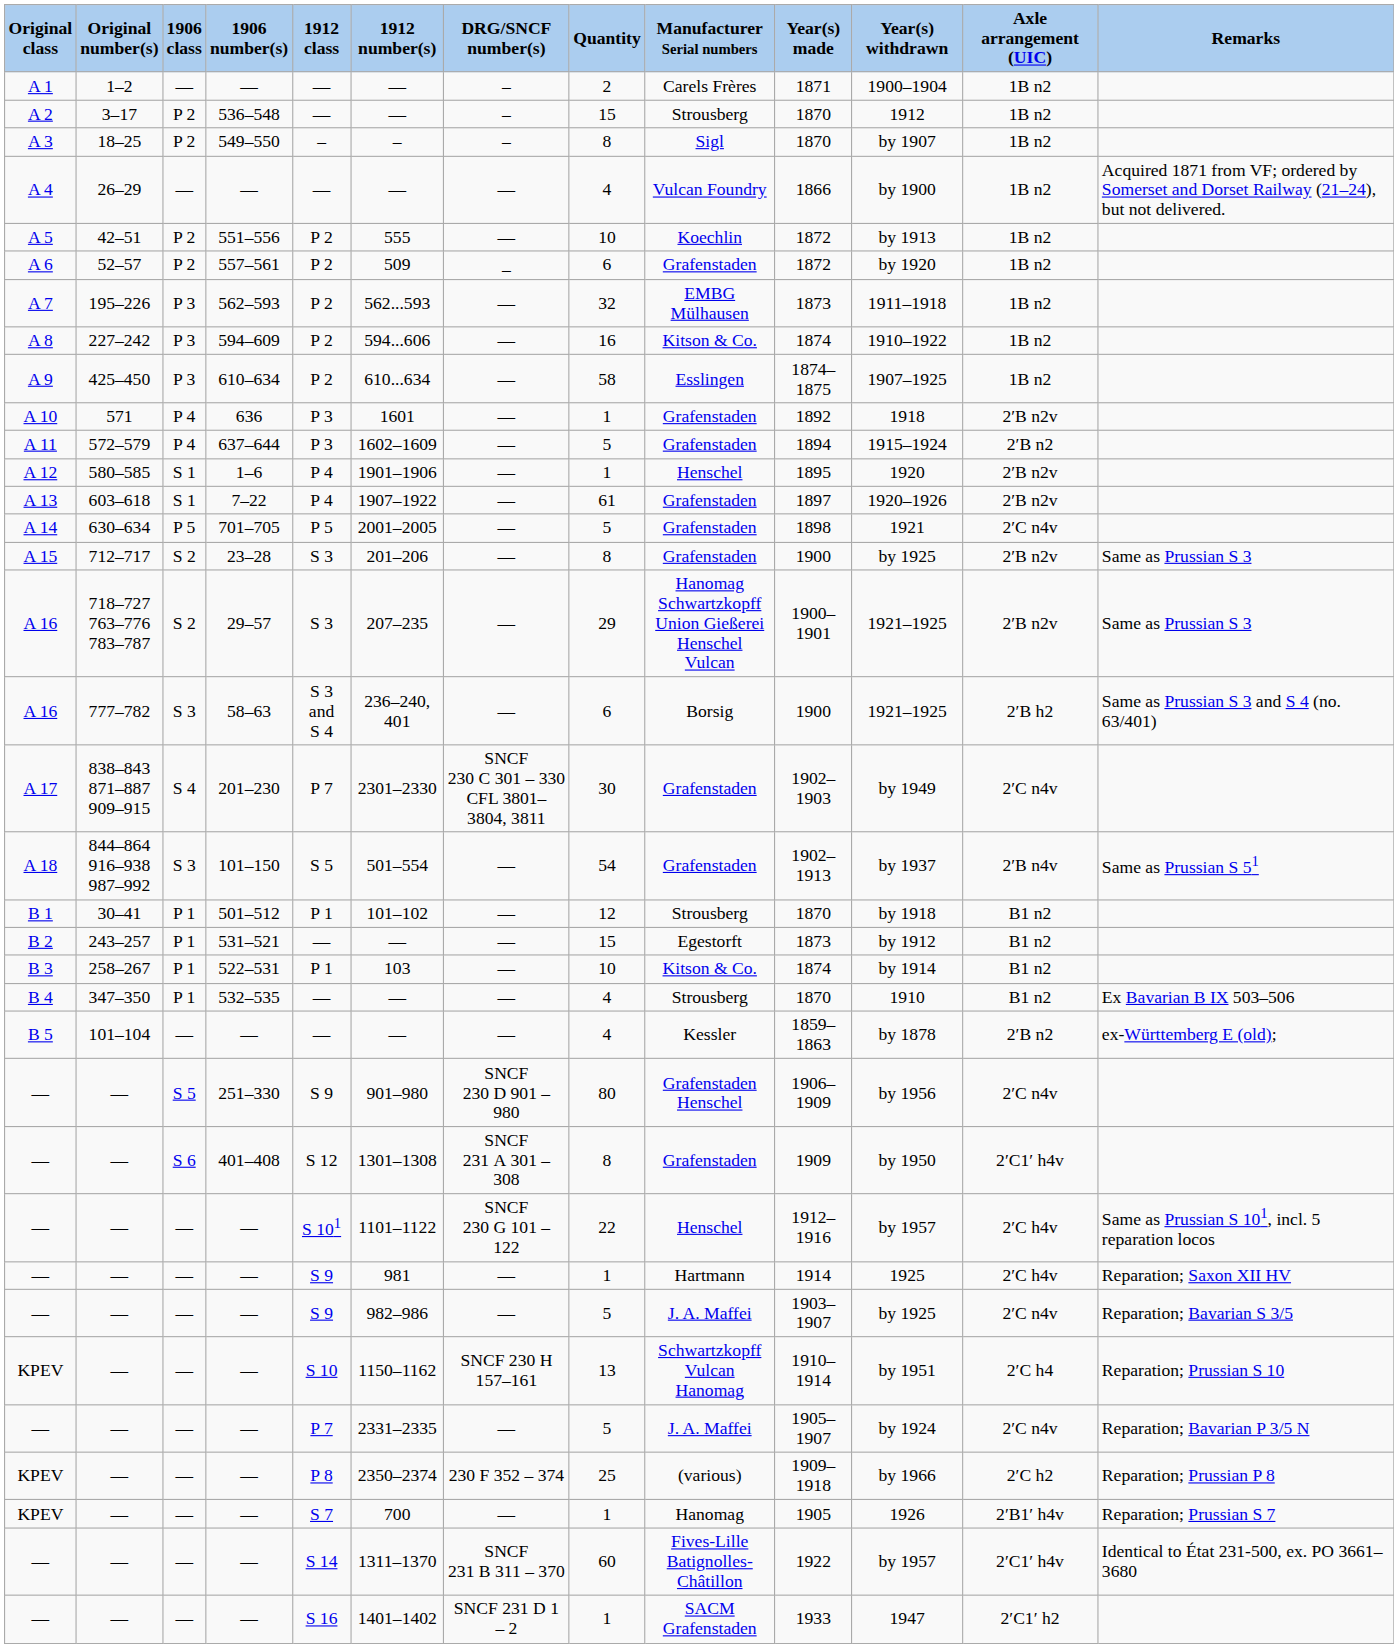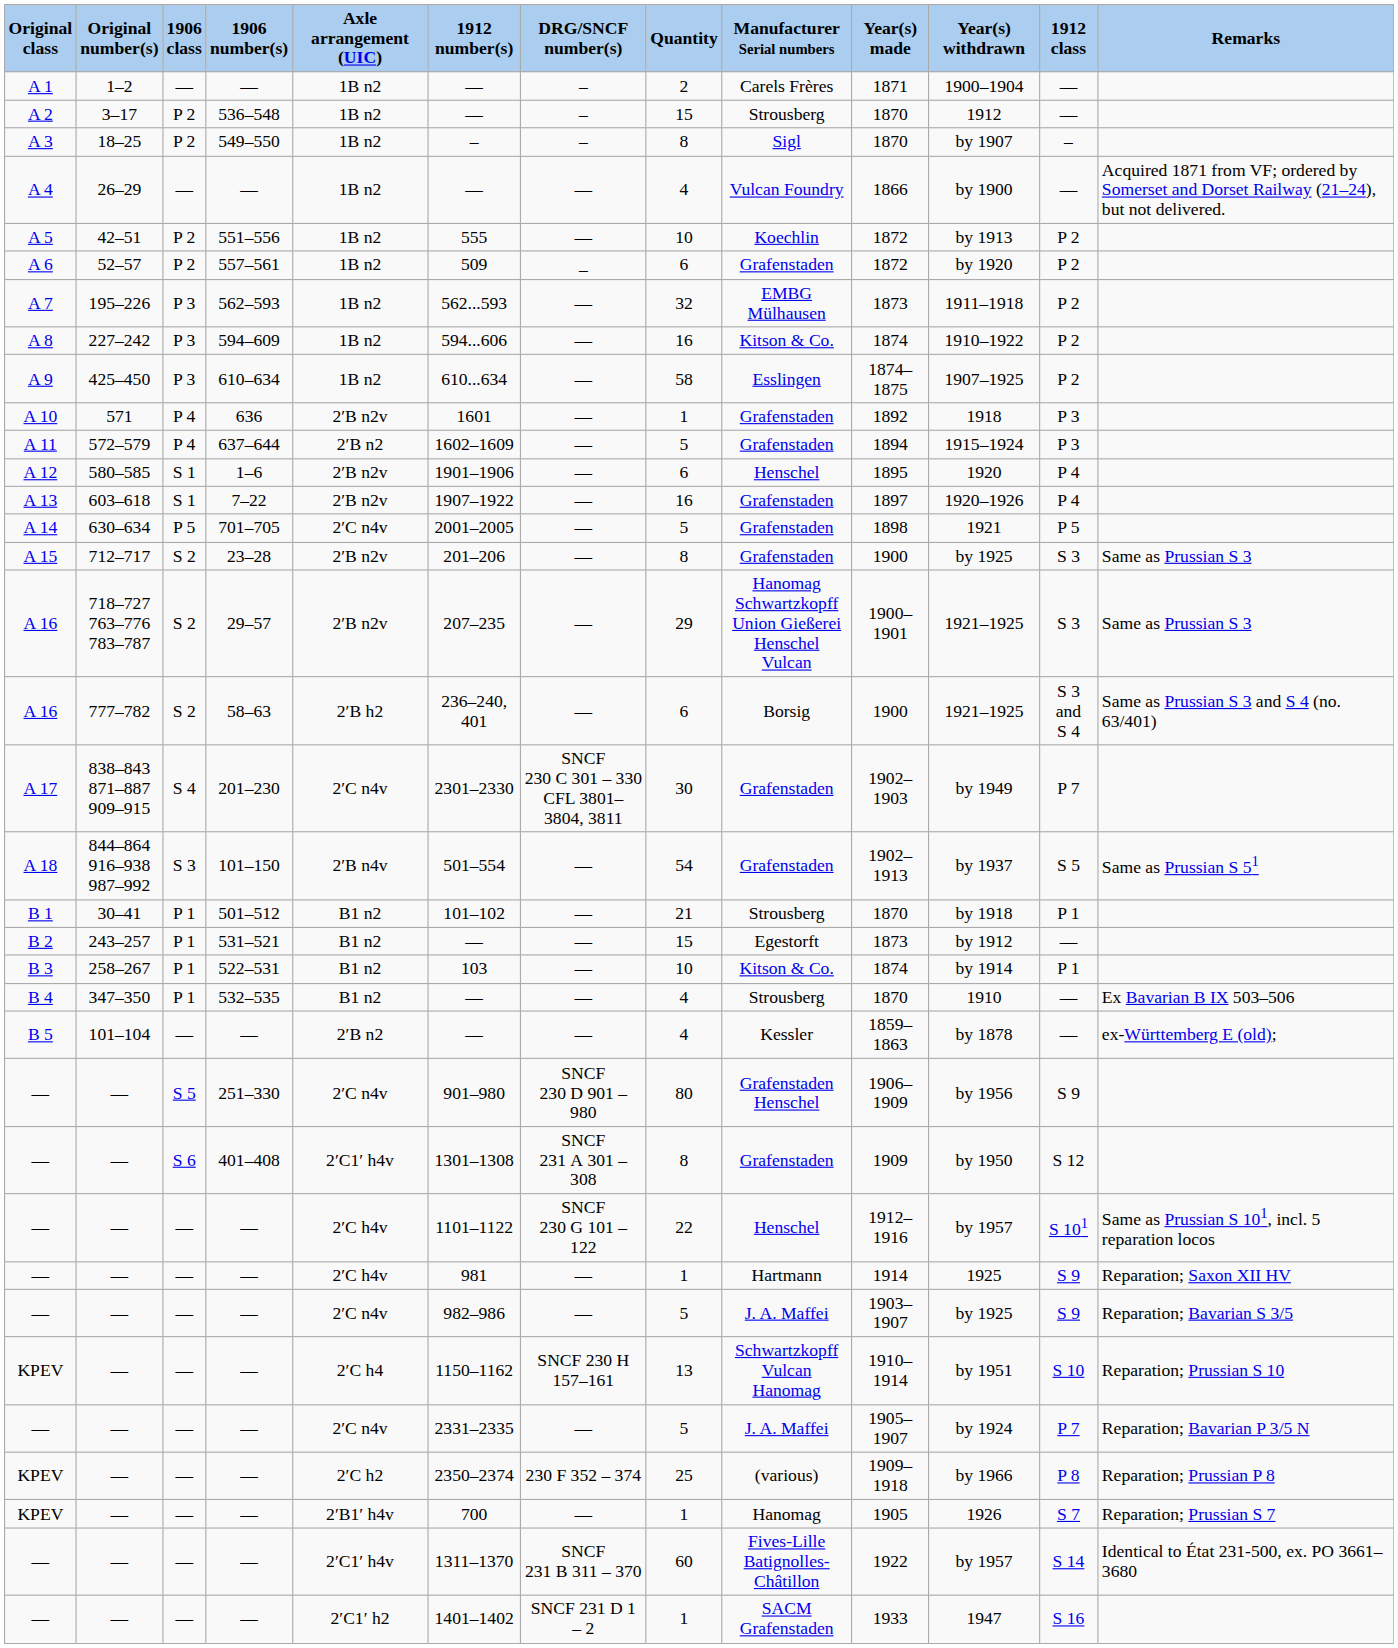 <table class="wikitable"  width="100%" style=text-align:center>
 <tr>
 <th style="background:#abcdef">Original<br>class</th>
 <th style="background:#abcdef">Original<br>number(s)</th>
 <th style="background:#abcdef">1906<br>class</th>
 <th style="background:#abcdef">1906<br>number(s)</th>
-<th style="background:#abcdef">1912<br>class</th>
+<th style="background:#abcdef">Axle arrangement (<a href='#'>UIC</a>)</th>
 <th style="background:#abcdef">1912<br>number(s)</th>
 <th style="background:#abcdef">DRG/SNCF number(s)</th>
 <th style="background:#abcdef">Quantity</th>
 <th style="background:#abcdef">Manufacturer<br><small>Serial numbers</small></th>
 <th style="background:#abcdef">Year(s) made</th>
 <th style="background:#abcdef">Year(s) withdrawn</th>
-<th style="background:#abcdef">Axle arrangement (<a href='#'>UIC</a>)</th>
+<th style="background:#abcdef">1912<br>class</th>
 <th style="background:#abcdef">Remarks</th>
 </tr>
 <tr>
 <td><a href='#'>A 1</a></td>
 <td>1–2</td>
 <td>—</td>
 <td>—</td>
-<td>—</td>
+<td>1B n2</td>
 <td>—</td>
 <td>–</td>
 <td>2</td>
 <td>Carels Frères</td>
 <td>1871</td>
 <td>1900–1904</td>
-<td>1B n2</td>
+<td>—</td>
 <td align=left></td>
 </tr>
 <tr>
 <td><a href='#'>A 2</a></td>
 <td>3–17</td>
 <td>P 2</td>
 <td>536–548</td>
-<td>—</td>
+<td>1B n2</td>
 <td>—</td>
 <td>–</td>
 <td>15</td>
 <td>Strousberg</td>
 <td>1870</td>
 <td>1912</td>
-<td>1B n2</td>
+<td>—</td>
 <td align=left></td>
 </tr>
 <tr>
 <td><a href='#'>A 3</a></td>
 <td>18–25</td>
 <td>P 2</td>
 <td>549–550</td>
-<td>–</td>
+<td>1B n2</td>
 <td>–</td>
 <td>–</td>
 <td>8</td>
 <td><a href='#'>Sigl</a></td>
 <td>1870</td>
 <td>by 1907</td>
-<td>1B n2</td>
+<td>–</td>
 <td align=left></td>
 </tr>
 <tr>
 <td><a href='#'>A 4</a></td>
 <td>26–29</td>
 <td>—</td>
 <td>—</td>
-<td>—</td>
+<td>1B n2</td>
 <td>—</td>
 <td>—</td>
 <td>4</td>
 <td><a href='#'>Vulcan Foundry</a></td>
 <td>1866</td>
 <td>by 1900</td>
-<td>1B n2</td>
+<td>—</td>
 <td align=left>Acquired 1871 from VF; ordered by <a href='#'>Somerset and Dorset Railway</a> (<a href='#'>21–24</a>), but not delivered.</td>
 </tr>
 <tr>
 <td><a href='#'>A 5</a></td>
 <td>42–51</td>
 <td>P 2</td>
 <td>551–556</td>
-<td>P 2</td>
+<td>1B n2</td>
 <td>555</td>
 <td>—</td>
 <td>10</td>
 <td><a href='#'>Koechlin</a></td>
 <td>1872</td>
 <td>by 1913</td>
-<td>1B n2</td>
+<td>P 2</td>
 <td align=left></td>
 </tr>
 <tr>
 <td><a href='#'>A 6</a></td>
 <td>52–57</td>
 <td>P 2</td>
 <td>557–561</td>
-<td>P 2</td>
+<td>1B n2</td>
 <td>509</td>
 <td>_</td>
 <td>6</td>
 <td><a href='#'>Grafenstaden</a></td>
 <td>1872</td>
 <td>by 1920</td>
-<td>1B n2</td>
+<td>P 2</td>
 <td align=left></td>
 </tr>
 <tr>
 <td><a href='#'>A 7</a></td>
 <td>195–226</td>
 <td>P 3</td>
 <td>562–593</td>
-<td>P 2</td>
+<td>1B n2</td>
 <td>562...593</td>
 <td>—</td>
 <td>32</td>
 <td><a href='#'>EMBG Mülhausen</a></td>
 <td>1873</td>
 <td>1911–1918</td>
-<td>1B n2</td>
+<td>P 2</td>
 <td align=left></td>
 </tr>
 <tr>
 <td><a href='#'>A 8</a></td>
 <td>227–242</td>
 <td>P 3</td>
 <td>594–609</td>
-<td>P 2</td>
+<td>1B n2</td>
 <td>594...606</td>
 <td>—</td>
 <td>16</td>
 <td><a href='#'>Kitson & Co.</a></td>
 <td>1874</td>
 <td>1910–1922</td>
-<td>1B n2</td>
+<td>P 2</td>
 <td align=left></td>
 </tr>
 <tr>
 <td><a href='#'>A 9</a></td>
 <td>425–450</td>
 <td>P 3</td>
 <td>610–634</td>
-<td>P 2</td>
+<td>1B n2</td>
 <td>610...634</td>
 <td>—</td>
 <td>58</td>
 <td><a href='#'>Esslingen</a></td>
 <td>1874–1875</td>
 <td>1907–1925</td>
-<td>1B n2</td>
+<td>P 2</td>
 <td align=left></td>
 </tr>
 <tr>
 <td><a href='#'>A 10</a></td>
 <td>571</td>
 <td>P 4</td>
 <td>636</td>
-<td>P 3</td>
+<td>2′B n2v</td>
 <td>1601</td>
 <td>—</td>
 <td>1</td>
 <td><a href='#'>Grafenstaden</a></td>
 <td>1892</td>
 <td>1918</td>
-<td>2′B n2v</td>
+<td>P 3</td>
 <td align=left></td>
 </tr>
 <tr>
 <td><a href='#'>A 11</a></td>
 <td>572–579</td>
 <td>P 4</td>
 <td>637–644</td>
-<td>P 3</td>
+<td>2′B n2</td>
 <td>1602–1609</td>
 <td>—</td>
 <td>5</td>
 <td><a href='#'>Grafenstaden</a></td>
 <td>1894</td>
 <td>1915–1924</td>
-<td>2′B n2</td>
+<td>P 3</td>
 <td align=left></td>
 </tr>
 <tr>
 <td><a href='#'>A 12</a></td>
 <td>580–585</td>
 <td>S 1</td>
 <td>1–6</td>
-<td>P 4</td>
+<td>2′B n2v</td>
 <td>1901–1906</td>
 <td>—</td>
-<td>1</td>
+<td>6</td>
 <td><a href='#'>Henschel</a></td>
 <td>1895</td>
 <td>1920</td>
-<td>2′B n2v</td>
+<td>P 4</td>
 <td align=left></td>
 </tr>
 <tr>
 <td><a href='#'>A 13</a></td>
 <td>603–618</td>
 <td>S 1</td>
 <td>7–22</td>
-<td>P 4</td>
+<td>2′B n2v</td>
 <td>1907–1922</td>
 <td>—</td>
-<td>61</td>
+<td>16</td>
 <td><a href='#'>Grafenstaden</a></td>
 <td>1897</td>
 <td>1920–1926</td>
-<td>2′B n2v</td>
+<td>P 4</td>
 <td align=left></td>
 </tr>
 <tr>
 <td><a href='#'>A 14</a></td>
 <td>630–634</td>
 <td>P 5</td>
 <td>701–705</td>
-<td>P 5</td>
+<td>2′C n4v</td>
 <td>2001–2005</td>
 <td>—</td>
 <td>5</td>
 <td><a href='#'>Grafenstaden</a></td>
 <td>1898</td>
 <td>1921</td>
-<td>2′C n4v</td>
+<td>P 5</td>
 <td align=left></td>
 </tr>
 <tr>
 <td><a href='#'>A 15</a></td>
 <td>712–717</td>
 <td>S 2</td>
 <td>23–28</td>
-<td>S 3</td>
+<td>2′B n2v</td>
 <td>201–206</td>
 <td>—</td>
 <td>8</td>
 <td><a href='#'>Grafenstaden</a></td>
 <td>1900</td>
 <td>by 1925</td>
-<td>2′B n2v</td>
+<td>S 3</td>
 <td align=left>Same as <a href='#'>Prussian S 3</a></td>
 </tr>
 <tr>
 <td><a href='#'>A 16</a></td>
 <td>718–727<br>763–776<br>783–787</td>
 <td>S 2</td>
 <td>29–57</td>
-<td>S 3</td>
+<td>2′B n2v</td>
 <td>207–235</td>
 <td>—</td>
 <td>29</td>
 <td><a href='#'>Hanomag</a><br><a href='#'>Schwartzkopff</a><br><a href='#'>Union Gießerei</a><br><a href='#'>Henschel</a><br><a href='#'>Vulcan</a></td>
 <td>1900–1901</td>
 <td>1921–1925</td>
-<td>2′B n2v</td>
+<td>S 3</td>
 <td align=left>Same as <a href='#'>Prussian S 3</a></td>
 </tr>
 <tr>
 <td><a href='#'>A 16</a></td>
 <td>777–782</td>
-<td>S 3</td>
+<td>S 2</td>
 <td>58–63</td>
-<td>S 3 and S 4</td>
+<td>2′B h2</td>
 <td>236–240, 401</td>
 <td>—</td>
 <td>6</td>
 <td>Borsig</td>
 <td>1900</td>
 <td>1921–1925</td>
-<td>2′B h2</td>
+<td>S 3 and S 4</td>
 <td align=left>Same as <a href='#'>Prussian S 3</a> and <a href='#'>S 4</a> (no. 63/401)</td>
 </tr>
 <tr>
 <td><a href='#'>A 17</a></td>
 <td>838–843<br>871–887<br>909–915</td>
 <td>S 4</td>
 <td>201–230</td>
-<td>P 7</td>
+<td>2′C n4v</td>
 <td>2301–2330</td>
 <td>SNCF 230 C 301 – 330<br>CFL 3801–3804, 3811</td>
 <td>30</td>
 <td><a href='#'>Grafenstaden</a></td>
 <td>1902–1903</td>
 <td>by 1949</td>
-<td>2′C n4v</td>
+<td>P 7</td>
 <td align=left></td>
 </tr>
 <tr>
 <td><a href='#'>A 18</a></td>
 <td>844–864<br>916–938<br>987–992</td>
 <td>S 3</td>
 <td>101–150</td>
-<td>S 5</td>
+<td>2′B n4v</td>
 <td>501–554</td>
 <td>—</td>
 <td align="center">54</td>
 <td><a href='#'>Grafenstaden</a></td>
 <td align="center">1902–1913</td>
 <td>by 1937</td>
-<td>2′B n4v</td>
+<td>S 5</td>
 <td align=left>Same as <a href='#'>Prussian S 5<sup>1</sup></a></td>
 </tr>
 <tr>
 <td><a href='#'>B 1</a></td>
 <td>30–41</td>
 <td>P 1</td>
 <td>501–512</td>
-<td>P 1</td>
+<td>B1 n2</td>
 <td>101–102</td>
 <td>—</td>
-<td>12</td>
+<td>21</td>
 <td>Strousberg</td>
 <td>1870</td>
 <td>by 1918</td>
-<td>B1 n2</td>
+<td>P 1</td>
 <td align=left></td>
 </tr>
 <tr>
 <td><a href='#'>B 2</a></td>
 <td>243–257</td>
 <td>P 1</td>
 <td>531–521</td>
-<td>—</td>
+<td>B1 n2</td>
 <td>—</td>
 <td>—</td>
 <td>15</td>
 <td>Egestorft</td>
 <td>1873</td>
 <td>by 1912</td>
-<td>B1 n2</td>
+<td>—</td>
 <td align=left></td>
 </tr>
 <tr>
 <td><a href='#'>B 3</a></td>
 <td>258–267</td>
 <td>P 1</td>
 <td>522–531</td>
-<td>P 1</td>
+<td>B1 n2</td>
 <td>103</td>
 <td>—</td>
 <td>10</td>
 <td><a href='#'>Kitson & Co.</a></td>
 <td>1874</td>
 <td>by 1914</td>
-<td>B1 n2</td>
+<td>P 1</td>
 <td align=left></td>
 </tr>
 <tr>
 <td><a href='#'>B 4</a></td>
 <td>347–350</td>
 <td>P 1</td>
 <td>532–535</td>
-<td>—</td>
+<td>B1 n2</td>
 <td>—</td>
 <td>—</td>
 <td>4</td>
 <td>Strousberg</td>
 <td>1870</td>
 <td>1910</td>
-<td>B1 n2</td>
+<td>—</td>
 <td align=left>Ex <a href='#'>Bavarian B IX</a> 503–506</td>
 </tr>
 <tr>
 <td><a href='#'>B 5</a></td>
 <td>101–104</td>
 <td>—</td>
 <td>—</td>
-<td>—</td>
+<td>2′B n2</td>
 <td>—</td>
 <td>—</td>
 <td>4</td>
 <td>Kessler</td>
 <td>1859–1863</td>
 <td>by 1878</td>
-<td>2′B n2</td>
+<td>—</td>
 <td align=left>ex-<a href='#'>Württemberg E (old)</a>;</td>
 </tr>
 <tr>
 <td>—</td>
 <td>—</td>
 <td><a href='#'>S 5</a></td>
 <td>251–330</td>
-<td>S 9</td>
+<td>2′C n4v</td>
 <td>901–980</td>
 <td>SNCF 230 D 901 – 980</td>
 <td>80</td>
 <td><a href='#'>Grafenstaden</a><br><a href='#'>Henschel</a></td>
 <td>1906–1909</td>
 <td>by 1956</td>
-<td>2′C n4v</td>
+<td>S 9</td>
 <td align=left></td>
 </tr>
 <tr>
 <td>—</td>
 <td>—</td>
 <td><a href='#'>S 6</a></td>
 <td>401–408</td>
-<td>S 12</td>
+<td>2′C1′ h4v</td>
 <td>1301–1308</td>
 <td>SNCF 231 A 301 – 308</td>
 <td>8</td>
 <td><a href='#'>Grafenstaden</a></td>
 <td>1909</td>
 <td>by 1950</td>
-<td>2′C1′ h4v</td>
+<td>S 12</td>
 <td align=left></td>
 </tr>
 <tr>
 <td>—</td>
 <td>—</td>
 <td>—</td>
 <td>—</td>
-<td><a href='#'>S 10<sup>1</sup></a></td>
+<td>2′C h4v</td>
 <td>1101–1122</td>
 <td>SNCF 230 G 101 – 122</td>
 <td>22</td>
 <td><a href='#'>Henschel</a></td>
 <td>1912–1916</td>
 <td>by 1957</td>
-<td>2′C h4v</td>
+<td><a href='#'>S 10<sup>1</sup></a></td>
 <td align=left>Same as <a href='#'>Prussian S 10<sup>1</sup></a>, incl. 5 reparation locos</td>
 </tr>
 <tr>
 <td>—</td>
 <td>—</td>
 <td>—</td>
 <td>—</td>
-<td><a href='#'>S 9</a></td>
+<td>2′C h4v</td>
 <td>981</td>
 <td>—</td>
 <td>1</td>
 <td>Hartmann</td>
 <td>1914</td>
 <td>1925</td>
-<td>2′C h4v</td>
+<td><a href='#'>S 9</a></td>
 <td align=left>Reparation; <a href='#'>Saxon XII HV</a></td>
 </tr>
 <tr>
 <td>—</td>
 <td>—</td>
 <td>—</td>
 <td>—</td>
-<td><a href='#'>S 9</a></td>
+<td>2′C n4v</td>
 <td>982–986</td>
 <td>—</td>
 <td>5</td>
 <td><a href='#'>J. A. Maffei</a></td>
 <td>1903–1907</td>
 <td>by 1925</td>
-<td>2′C n4v</td>
+<td><a href='#'>S 9</a></td>
 <td align=left>Reparation; <a href='#'>Bavarian S 3/5</a></td>
 </tr>
 <tr>
 <td>KPEV</td>
 <td>—</td>
 <td>—</td>
 <td>—</td>
-<td><a href='#'>S 10</a></td>
+<td>2′C h4</td>
 <td>1150–1162</td>
 <td>SNCF 230 H 157–161</td>
 <td>13</td>
 <td><a href='#'>Schwartzkopff</a><br><a href='#'>Vulcan</a><br><a href='#'>Hanomag</a></td>
 <td>1910–1914</td>
 <td>by 1951</td>
-<td>2′C h4</td>
+<td><a href='#'>S 10</a></td>
 <td align=left>Reparation; <a href='#'>Prussian S 10</a></td>
 </tr>
 <tr>
 <td>—</td>
 <td>—</td>
 <td>—</td>
 <td>—</td>
-<td><a href='#'>P 7</a></td>
+<td>2′C n4v</td>
 <td>2331–2335</td>
 <td>—</td>
 <td>5</td>
 <td><a href='#'>J. A. Maffei</a></td>
 <td>1905–1907</td>
 <td>by 1924</td>
-<td>2′C n4v</td>
+<td><a href='#'>P 7</a></td>
 <td align=left>Reparation; <a href='#'>Bavarian P 3/5 N</a></td>
 </tr>
 <tr>
 <td>KPEV</td>
 <td>—</td>
 <td>—</td>
 <td>—</td>
-<td><a href='#'>P 8</a></td>
+<td>2′C h2</td>
 <td>2350–2374</td>
 <td>230 F 352 – 374</td>
 <td>25</td>
 <td>(various)</td>
 <td>1909–1918</td>
 <td>by 1966</td>
-<td>2′C h2</td>
+<td><a href='#'>P 8</a></td>
 <td align=left>Reparation; <a href='#'>Prussian P 8</a></td>
 </tr>
 <tr>
 <td>KPEV</td>
 <td>—</td>
 <td>—</td>
 <td>—</td>
-<td><a href='#'>S 7</a></td>
+<td>2′B1′ h4v</td>
 <td>700</td>
 <td>—</td>
 <td>1</td>
 <td>Hanomag</td>
 <td>1905</td>
 <td>1926</td>
-<td>2′B1′ h4v</td>
+<td><a href='#'>S 7</a></td>
 <td align=left>Reparation; <a href='#'>Prussian S 7</a></td>
 </tr>
 <tr>
 <td>—</td>
 <td>—</td>
 <td>—</td>
 <td>—</td>
-<td><a href='#'>S 14</a></td>
+<td>2′C1′ h4v</td>
 <td>1311–1370</td>
 <td>SNCF 231 B 311 – 370</td>
 <td>60</td>
 <td><a href='#'>Fives-Lille</a><br><a href='#'>Batignolles-Châtillon</a></td>
 <td>1922</td>
 <td>by 1957</td>
-<td>2′C1′ h4v</td>
+<td><a href='#'>S 14</a></td>
 <td align=left>Identical to État 231-500, ex. PO 3661–3680</td>
 </tr>
 <tr>
 <td>—</td>
 <td>—</td>
 <td>—</td>
 <td>—</td>
-<td><a href='#'>S 16</a></td>
+<td>2′C1′ h2</td>
 <td>1401–1402</td>
 <td>SNCF 231 D 1 – 2</td>
 <td>1</td>
 <td><a href='#'>SACM Grafenstaden</a></td>
 <td>1933</td>
 <td>1947</td>
-<td>2′C1′ h2</td>
+<td><a href='#'>S 16</a></td>
 <td align=left></td>
 </tr>
 </table>
